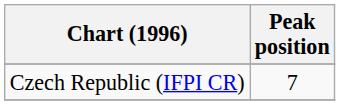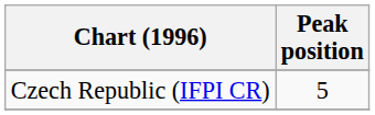 <table class="wikitable sortable">
 <tr>
 <th>Chart (1996)</th>
 <th>Peak<br>position</th>
 </tr>
 <tr>
 </tr>
 <tr>
 <td>Czech Republic (<a href='#'>IFPI CR</a>)</td>
-<td align="center">7</td>
+<td align="center">5</td>
 </tr>
 <tr>
 </tr>
 <tr>
 </tr>
 <tr>
 </tr>
 </table>
